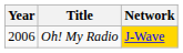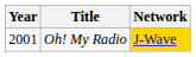 <table class="wikitable">
 <tr>
 <th>Year</th>
 <th>Title</th>
 <th>Network</th>
 </tr>
 <tr>
-<td>2006</td>
+<td>2001</td>
 <td><em>Oh! My Radio</em></td>
 <td style="background: gold;"><a href='#'>J-Wave</a></td>
 </tr>
 </table>
